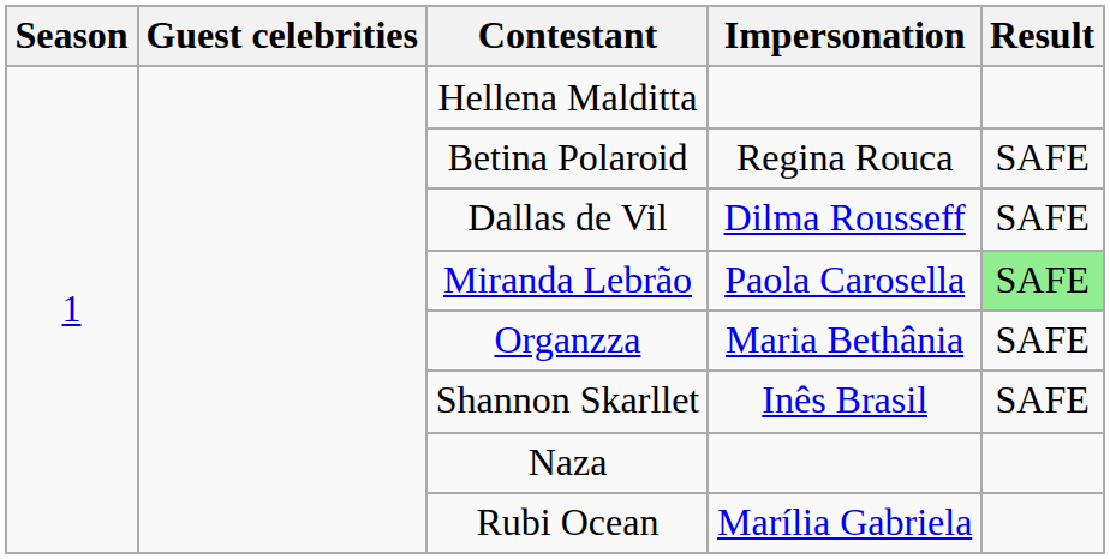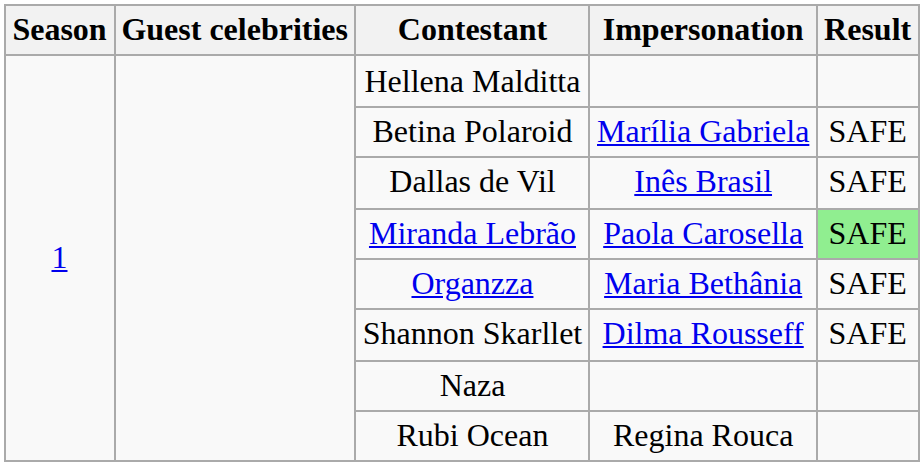 <table class="wikitable" style="text-align:center">
 <tr>
 <th>Season</th>
 <th>Guest celebrities</th>
 <th>Contestant</th>
 <th>Impersonation</th>
 <th>Result</th>
 </tr>
 <tr>
 <td rowspan="8"><a href='#'>1</a></td>
 <td rowspan="8"></td>
 <td nowrap>Hellena Malditta</td>
 <td nowrap></td>
 <td></td>
 </tr>
 <tr>
 <td>Betina Polaroid</td>
-<td>Regina Rouca</td>
+<td><a href='#'>Marília Gabriela</a></td>
 <td>SAFE</td>
 </tr>
 <tr>
 <td>Dallas de Vil</td>
-<td><a href='#'>Dilma Rousseff</a></td>
+<td><a href='#'>Inês Brasil</a></td>
 <td>SAFE</td>
 </tr>
 <tr>
 <td><a href='#'>Miranda Lebrão</a></td>
 <td><a href='#'>Paola Carosella</a></td>
 <td style="background: lightgreen;">SAFE</td>
 </tr>
 <tr>
 <td><a href='#'>Organzza</a></td>
 <td><a href='#'>Maria Bethânia</a></td>
 <td>SAFE</td>
 </tr>
 <tr>
 <td nowrap>Shannon Skarllet</td>
-<td><a href='#'>Inês Brasil</a></td>
+<td><a href='#'>Dilma Rousseff</a></td>
 <td>SAFE</td>
 </tr>
 <tr>
 <td>Naza</td>
 <td></td>
 <td></td>
 </tr>
 <tr>
 <td>Rubi Ocean</td>
-<td><a href='#'>Marília Gabriela</a></td>
+<td>Regina Rouca</td>
 <td></td>
 </tr>
 </table>
